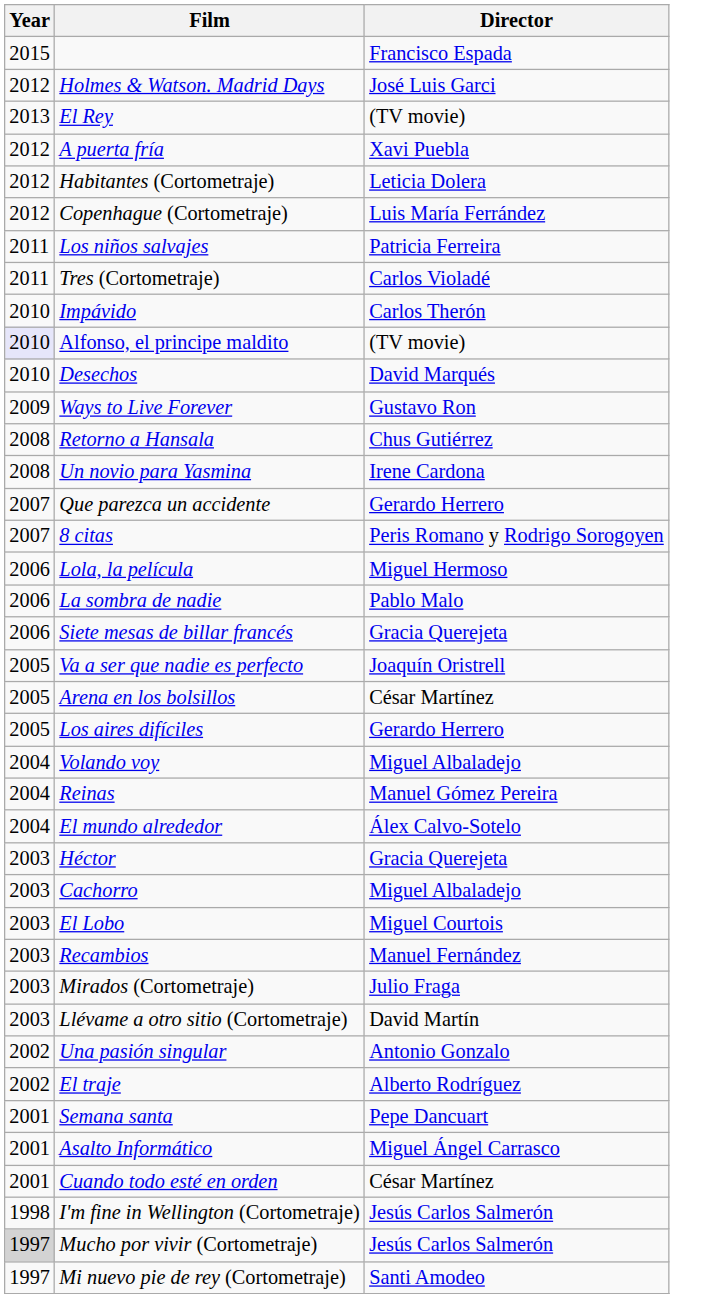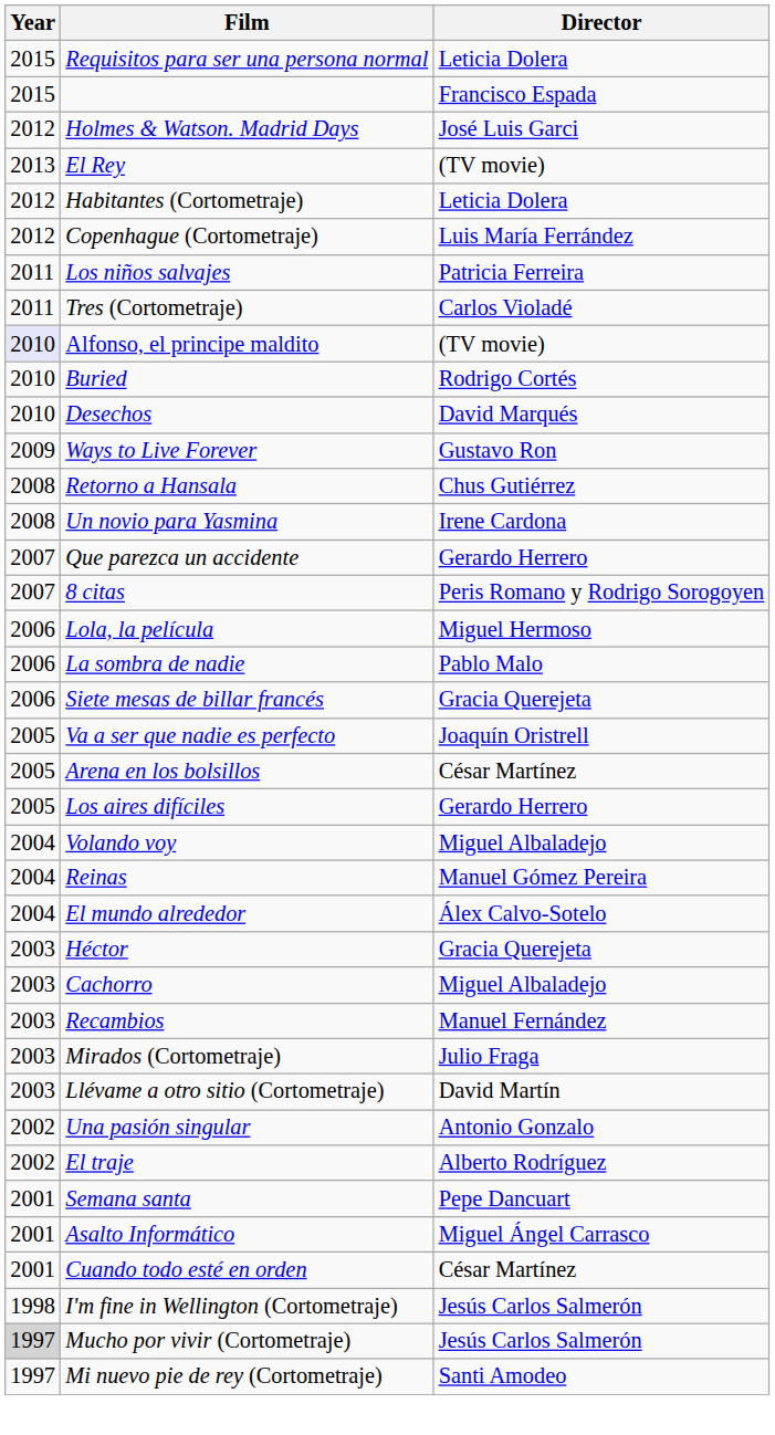 <table class="wikitable">
 <tr>
 <th>Year</th>
 <th>Film</th>
 <th>Director</th>
+</tr>
+<tr>
+<td>2015</td>
+<td><em><a href='#'>Requisitos para ser una persona normal</a></em></td>
+<td><a href='#'>Leticia Dolera</a></td>
 </tr>
 <tr>
 <td>2015</td>
 <td><em></em></td>
 <td><a href='#'>Francisco Espada</a></td>
 </tr>
 <tr>
 <td>2012</td>
 <td><em><a href='#'>Holmes & Watson. Madrid Days</a></em></td>
 <td><a href='#'>José Luis Garci</a></td>
 </tr>
 <tr>
 <td>2013</td>
 <td><em><a href='#'>El Rey</a></em></td>
 <td>(TV movie)</td>
-</tr>
-<tr>
-<td>2012</td>
-<td><em><a href='#'>A puerta fría</a></em></td>
-<td><a href='#'>Xavi Puebla</a></td>
 </tr>
 <tr>
 <td>2012</td>
 <td><em>Habitantes</em> (Cortometraje)</td>
 <td><a href='#'>Leticia Dolera</a></td>
 </tr>
 <tr>
 <td>2012</td>
 <td><em>Copenhague</em> (Cortometraje)</td>
 <td><a href='#'>Luis María Ferrández</a></td>
 </tr>
 <tr>
 <td>2011</td>
 <td><em><a href='#'>Los niños salvajes</a></em></td>
 <td><a href='#'>Patricia Ferreira</a></td>
 </tr>
 <tr>
 <td>2011</td>
 <td><em>Tres</em> (Cortometraje)</td>
 <td><a href='#'>Carlos Violadé</a></td>
 </tr>
 <tr>
-<td>2010</td>
-<td><em><a href='#'>Impávido</a></em></td>
-<td><a href='#'>Carlos Therón</a></td>
-</tr>
-<tr>
 <td style="background: lavender;">2010</td>
 <td><a href='#'>Alfonso, el principe maldito</a></td>
 <td>(TV movie)</td>
+</tr>
+<tr>
+<td>2010</td>
+<td><em><a href='#'>Buried</a></em></td>
+<td><a href='#'>Rodrigo Cortés</a></td>
 </tr>
 <tr>
 <td>2010</td>
 <td><em><a href='#'>Desechos</a></em></td>
 <td><a href='#'>David Marqués</a></td>
 </tr>
 <tr>
 <td>2009</td>
 <td><em><a href='#'>Ways to Live Forever</a></em></td>
 <td><a href='#'>Gustavo Ron</a></td>
 </tr>
 <tr>
 <td>2008</td>
 <td><em><a href='#'>Retorno a Hansala</a></em></td>
 <td><a href='#'>Chus Gutiérrez</a></td>
 </tr>
 <tr>
 <td>2008</td>
 <td><em><a href='#'>Un novio para Yasmina</a></em></td>
 <td><a href='#'>Irene Cardona</a></td>
 </tr>
 <tr>
 <td>2007</td>
 <td><em>Que parezca un accidente</em></td>
 <td><a href='#'>Gerardo Herrero</a></td>
 </tr>
 <tr>
 <td>2007</td>
 <td><em><a href='#'>8 citas</a></em></td>
 <td><a href='#'>Peris Romano</a> y <a href='#'>Rodrigo Sorogoyen</a></td>
 </tr>
 <tr>
 <td>2006</td>
 <td><em><a href='#'>Lola, la película</a></em></td>
 <td><a href='#'>Miguel Hermoso</a></td>
 </tr>
 <tr>
 <td>2006</td>
 <td><em><a href='#'>La sombra de nadie</a></em></td>
 <td><a href='#'>Pablo Malo</a></td>
 </tr>
 <tr>
 <td>2006</td>
 <td><em><a href='#'>Siete mesas de billar francés</a></em></td>
 <td><a href='#'>Gracia Querejeta</a></td>
 </tr>
 <tr>
 <td>2005</td>
 <td><em><a href='#'>Va a ser que nadie es perfecto</a></em></td>
 <td><a href='#'>Joaquín Oristrell</a></td>
 </tr>
 <tr>
 <td>2005</td>
 <td><em><a href='#'>Arena en los bolsillos</a></em></td>
 <td>César Martínez</td>
 </tr>
 <tr>
 <td>2005</td>
 <td><em><a href='#'>Los aires difíciles</a></em></td>
 <td><a href='#'>Gerardo Herrero</a></td>
 </tr>
 <tr>
 <td>2004</td>
 <td><em><a href='#'>Volando voy</a></em></td>
 <td><a href='#'>Miguel Albaladejo</a></td>
 </tr>
 <tr>
 <td>2004</td>
 <td><em><a href='#'>Reinas</a></em></td>
 <td><a href='#'>Manuel Gómez Pereira</a></td>
 </tr>
 <tr>
 <td>2004</td>
 <td><em><a href='#'>El mundo alrededor</a></em></td>
 <td><a href='#'>Álex Calvo-Sotelo</a></td>
 </tr>
 <tr>
 <td>2003</td>
 <td><em><a href='#'>Héctor</a></em></td>
 <td><a href='#'>Gracia Querejeta</a></td>
 </tr>
 <tr>
 <td>2003</td>
 <td><em><a href='#'>Cachorro</a></em></td>
 <td><a href='#'>Miguel Albaladejo</a></td>
 </tr>
 <tr>
 <td>2003</td>
-<td><em><a href='#'>El Lobo</a></em></td>
-<td><a href='#'>Miguel Courtois</a></td>
-</tr>
-<tr>
-<td>2003</td>
 <td><em><a href='#'>Recambios</a></em></td>
 <td><a href='#'>Manuel Fernández</a></td>
 </tr>
 <tr>
 <td>2003</td>
 <td><em>Mirados</em> (Cortometraje)</td>
 <td><a href='#'>Julio Fraga</a></td>
 </tr>
 <tr>
 <td>2003</td>
 <td><em>Llévame a otro sitio</em> (Cortometraje)</td>
 <td>David Martín</td>
 </tr>
 <tr>
 <td>2002</td>
 <td><em><a href='#'>Una pasión singular</a></em></td>
 <td><a href='#'>Antonio Gonzalo</a></td>
 </tr>
 <tr>
 <td>2002</td>
 <td><em><a href='#'>El traje</a></em></td>
 <td><a href='#'>Alberto Rodríguez</a></td>
 </tr>
 <tr>
 <td>2001</td>
 <td><em><a href='#'>Semana santa</a></em></td>
 <td><a href='#'>Pepe Dancuart</a></td>
 </tr>
 <tr>
 <td>2001</td>
 <td><em><a href='#'>Asalto Informático</a></em></td>
 <td><a href='#'>Miguel Ángel Carrasco</a></td>
 </tr>
 <tr>
 <td>2001</td>
 <td><em><a href='#'>Cuando todo esté en orden</a></em></td>
 <td>César Martínez</td>
 </tr>
 <tr>
 <td>1998</td>
 <td><em>I'm fine in Wellington</em> (Cortometraje)</td>
 <td><a href='#'>Jesús Carlos Salmerón</a></td>
 </tr>
 <tr>
 <td style="background: lightgrey;">1997</td>
 <td><em>Mucho por vivir</em> (Cortometraje)</td>
 <td><a href='#'>Jesús Carlos Salmerón</a></td>
 </tr>
 <tr>
 <td>1997</td>
 <td><em>Mi nuevo pie de rey</em> (Cortometraje)</td>
 <td><a href='#'>Santi Amodeo</a></td>
 </tr>
 <tr>
 </tr>
 </table>
